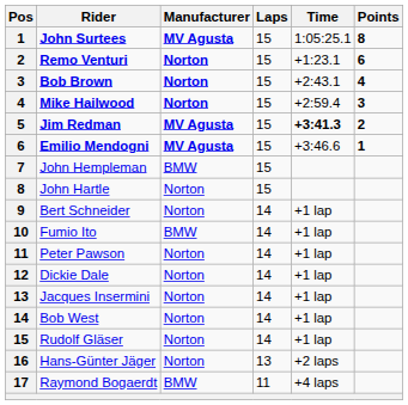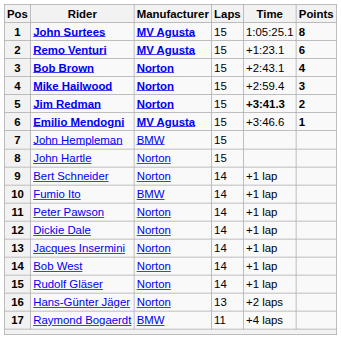 <table class="wikitable" style="font-size: 95%;">
 <tr>
 <th>Pos</th>
 <th>Rider</th>
 <th>Manufacturer</th>
 <th>Laps</th>
 <th>Time</th>
 <th>Points</th>
 </tr>
 <tr>
 <th>1</th>
 <td> <strong><a href='#'>John Surtees</a></strong></td>
 <td><strong><a href='#'>MV Agusta</a></strong></td>
 <td>15</td>
 <td>1:05:25.1</td>
 <td><strong>8</strong></td>
 </tr>
 <tr>
 <th>2</th>
 <td> <strong><a href='#'>Remo Venturi</a></strong></td>
-<td><strong><a href='#'>Norton</a></strong></td>
+<td><strong><a href='#'>MV Agusta</a></strong></td>
 <td>15</td>
 <td>+1:23.1</td>
 <td><strong>6</strong></td>
 </tr>
 <tr>
 <th>3</th>
 <td> <strong><a href='#'>Bob Brown</a></strong></td>
 <td><strong><a href='#'>Norton</a></strong></td>
 <td>15</td>
 <td>+2:43.1</td>
 <td><strong>4</strong></td>
 </tr>
 <tr>
 <th>4</th>
 <td> <strong><a href='#'>Mike Hailwood</a></strong></td>
 <td><strong><a href='#'>Norton</a></strong></td>
 <td>15</td>
 <td>+2:59.4</td>
 <td><strong>3</strong></td>
 </tr>
 <tr>
 <th>5</th>
 <td> <strong><a href='#'>Jim Redman</a></strong></td>
-<td><strong><a href='#'>MV Agusta</a></strong></td>
+<td><strong><a href='#'>Norton</a></strong></td>
 <td>15</td>
 <td><strong>+3:41.3</strong></td>
 <td><strong>2</strong></td>
 </tr>
 <tr>
 <th>6</th>
 <td> <strong><a href='#'>Emilio Mendogni</a></strong></td>
 <td><strong><a href='#'>MV Agusta</a></strong></td>
 <td>15</td>
 <td>+3:46.6</td>
 <td><strong>1</strong></td>
 </tr>
 <tr>
 <th>7</th>
 <td> <a href='#'>John Hempleman</a></td>
 <td><a href='#'>BMW</a></td>
 <td>15</td>
 <td></td>
 <td></td>
 </tr>
 <tr>
 <th>8</th>
 <td> <a href='#'>John Hartle</a></td>
 <td><a href='#'>Norton</a></td>
 <td>15</td>
 <td></td>
 <td></td>
 </tr>
 <tr>
 <th>9</th>
 <td> <a href='#'>Bert Schneider</a></td>
 <td><a href='#'>Norton</a></td>
 <td>14</td>
 <td>+1 lap</td>
 <td></td>
 </tr>
 <tr>
 <th>10</th>
 <td> <a href='#'>Fumio Ito</a></td>
 <td><a href='#'>BMW</a></td>
 <td>14</td>
 <td>+1 lap</td>
 <td></td>
 </tr>
 <tr>
 <th>11</th>
 <td> <a href='#'>Peter Pawson</a></td>
 <td><a href='#'>Norton</a></td>
 <td>14</td>
 <td>+1 lap</td>
 <td></td>
 </tr>
 <tr>
 <th>12</th>
 <td> <a href='#'>Dickie Dale</a></td>
 <td><a href='#'>Norton</a></td>
 <td>14</td>
 <td>+1 lap</td>
 <td></td>
 </tr>
 <tr>
 <th>13</th>
 <td> <a href='#'>Jacques Insermini</a></td>
 <td><a href='#'>Norton</a></td>
 <td>14</td>
 <td>+1 lap</td>
 <td></td>
 </tr>
 <tr>
 <th>14</th>
 <td> <a href='#'>Bob West</a></td>
 <td><a href='#'>Norton</a></td>
 <td>14</td>
 <td>+1 lap</td>
 <td></td>
 </tr>
 <tr>
 <th>15</th>
 <td> <a href='#'>Rudolf Gläser</a></td>
 <td><a href='#'>Norton</a></td>
 <td>14</td>
 <td>+1 lap</td>
 <td></td>
 </tr>
 <tr>
 <th>16</th>
 <td> <a href='#'>Hans-Günter Jäger</a></td>
 <td><a href='#'>Norton</a></td>
 <td>13</td>
 <td>+2 laps</td>
 <td></td>
 </tr>
 <tr>
 <th>17</th>
 <td> <a href='#'>Raymond Bogaerdt</a></td>
 <td><a href='#'>BMW</a></td>
 <td>11</td>
 <td>+4 laps</td>
 <td></td>
 </tr>
 <tr>
 <th colspan=6></th>
 </tr>
 </table>
